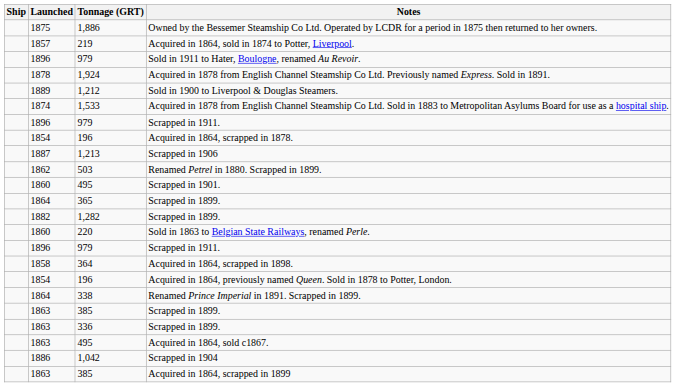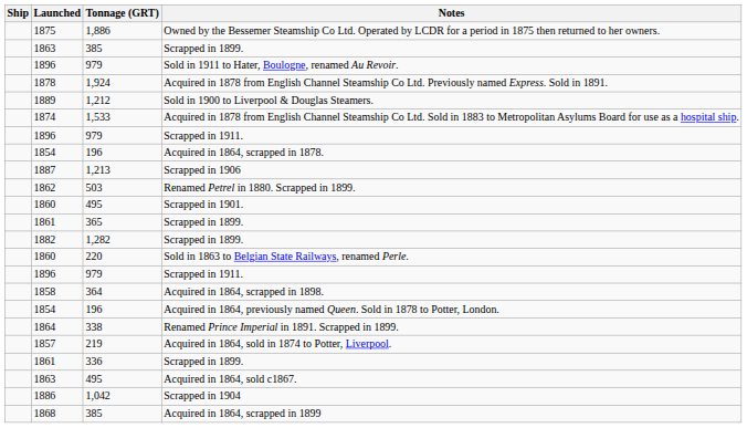 <table class="wikitable">
 <tr>
 <th>Ship</th>
 <th>Launched</th>
 <th>Tonnage (GRT)</th>
 <th>Notes</th>
 </tr>
 <tr>
 <td></td>
 <td>1875</td>
 <td>1,886</td>
 <td>Owned by the Bessemer Steamship Co Ltd. Operated by LCDR for a period in 1875 then returned to her owners.</td>
 </tr>
 <tr>
 <td></td>
-<td>1857</td>
-<td>219</td>
-<td>Acquired in 1864, sold in 1874 to Potter, <a href='#'>Liverpool</a>.</td>
+<td>1863</td>
+<td>385</td>
+<td>Scrapped in 1899.</td>
 </tr>
 <tr>
 <td></td>
 <td>1896</td>
 <td>979</td>
 <td>Sold in 1911 to Hater, <a href='#'>Boulogne</a>, renamed <em>Au Revoir</em>.</td>
 </tr>
 <tr>
 <td></td>
 <td>1878</td>
 <td>1,924</td>
 <td>Acquired in 1878 from English Channel Steamship Co Ltd. Previously named <em>Express</em>. Sold in 1891.</td>
 </tr>
 <tr>
 <td></td>
 <td>1889</td>
 <td>1,212</td>
 <td>Sold in 1900 to Liverpool & Douglas Steamers.</td>
 </tr>
 <tr>
 <td></td>
 <td>1874</td>
 <td>1,533</td>
 <td>Acquired in 1878 from English Channel Steamship Co Ltd. Sold in 1883 to Metropolitan Asylums Board for use as a <a href='#'>hospital ship</a>.</td>
 </tr>
 <tr>
 <td></td>
 <td>1896</td>
 <td>979</td>
 <td>Scrapped in 1911.</td>
 </tr>
 <tr>
 <td></td>
 <td>1854</td>
 <td>196</td>
 <td>Acquired in 1864, scrapped in 1878.</td>
 </tr>
 <tr>
 <td></td>
 <td>1887</td>
 <td>1,213</td>
 <td>Scrapped in 1906</td>
 </tr>
 <tr>
 <td></td>
 <td>1862</td>
 <td>503</td>
 <td>Renamed <em>Petrel</em> in 1880. Scrapped in 1899.</td>
 </tr>
 <tr>
 <td></td>
 <td>1860</td>
 <td>495</td>
 <td>Scrapped in 1901.</td>
 </tr>
 <tr>
 <td></td>
-<td>1864</td>
+<td>1861</td>
 <td>365</td>
 <td>Scrapped in 1899.</td>
 </tr>
 <tr>
 <td></td>
 <td>1882</td>
 <td>1,282</td>
 <td>Scrapped in 1899.</td>
 </tr>
 <tr>
 <td></td>
 <td>1860</td>
 <td>220</td>
 <td>Sold in 1863 to <a href='#'>Belgian State Railways</a>, renamed <em>Perle</em>.</td>
 </tr>
 <tr>
 <td></td>
 <td>1896</td>
 <td>979</td>
 <td>Scrapped in 1911.</td>
 </tr>
 <tr>
 <td></td>
 <td>1858</td>
 <td>364</td>
 <td>Acquired in 1864, scrapped in 1898.</td>
 </tr>
 <tr>
 <td></td>
 <td>1854</td>
 <td>196</td>
 <td>Acquired in 1864, previously named <em>Queen</em>. Sold in 1878 to Potter, London.</td>
 </tr>
 <tr>
 <td></td>
 <td>1864</td>
 <td>338</td>
 <td>Renamed <em>Prince Imperial</em> in 1891. Scrapped in 1899.</td>
 </tr>
 <tr>
 <td></td>
-<td>1863</td>
-<td>385</td>
-<td>Scrapped in 1899.</td>
+<td>1857</td>
+<td>219</td>
+<td>Acquired in 1864, sold in 1874 to Potter, <a href='#'>Liverpool</a>.</td>
 </tr>
 <tr>
 <td></td>
-<td>1863</td>
+<td>1861</td>
 <td>336</td>
 <td>Scrapped in 1899.</td>
 </tr>
 <tr>
 <td></td>
 <td>1863</td>
 <td>495</td>
 <td>Acquired in 1864, sold c1867.</td>
 </tr>
 <tr>
 <td></td>
 <td>1886</td>
 <td>1,042</td>
 <td>Scrapped in 1904</td>
 </tr>
 <tr>
 <td></td>
-<td>1863</td>
+<td>1868</td>
 <td>385</td>
 <td>Acquired in 1864, scrapped in 1899</td>
 </tr>
 </table>
